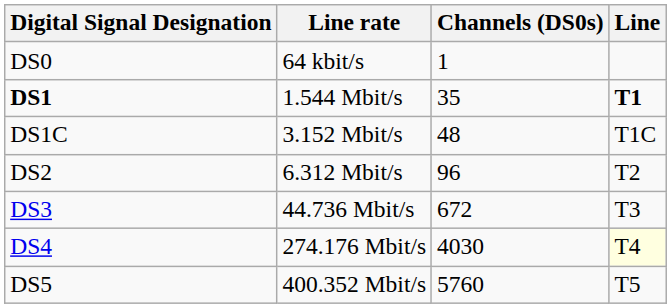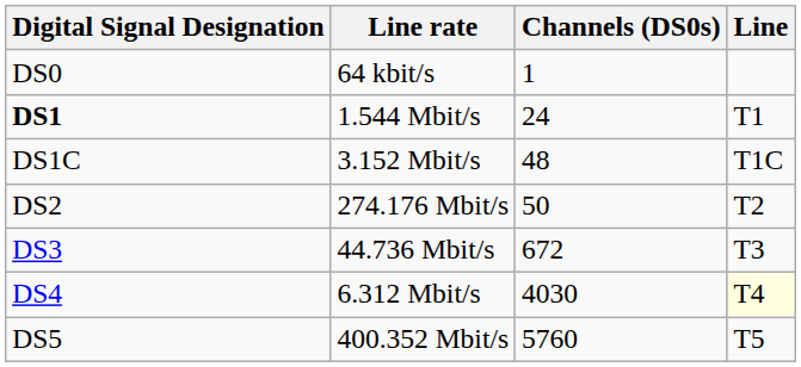 <table class="wikitable">
 <tr>
 <th>Digital Signal Designation</th>
 <th>Line rate</th>
 <th>Channels (DS0s)</th>
 <th>Line</th>
 </tr>
 <tr>
 <td>DS0</td>
 <td>64 kbit/s</td>
 <td>1</td>
 <td></td>
 </tr>
 <tr>
 <td><strong>DS1</strong></td>
 <td>1.544 Mbit/s</td>
-<td>35</td>
-<td><strong>T1</strong></td>
+<td>24</td>
+<td>T1</td>
 </tr>
 <tr>
 <td>DS1C</td>
 <td>3.152 Mbit/s</td>
 <td>48</td>
 <td>T1C</td>
 </tr>
 <tr>
 <td>DS2</td>
-<td>6.312 Mbit/s</td>
-<td>96</td>
+<td>274.176 Mbit/s</td>
+<td>50</td>
 <td>T2</td>
 </tr>
 <tr>
 <td><a href='#'>DS3</a></td>
 <td>44.736 Mbit/s</td>
 <td>672</td>
 <td>T3</td>
 </tr>
 <tr>
 <td><a href='#'>DS4</a></td>
-<td>274.176 Mbit/s</td>
+<td>6.312 Mbit/s</td>
 <td>4030</td>
 <td style="background: lightyellow;">T4</td>
 </tr>
 <tr>
 <td>DS5</td>
 <td>400.352 Mbit/s</td>
 <td>5760</td>
 <td>T5</td>
 </tr>
 </table>
